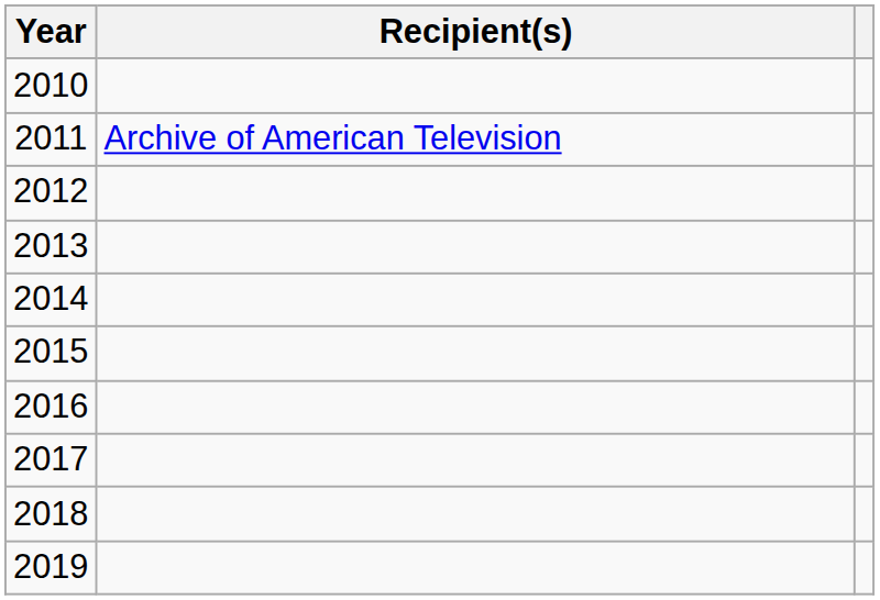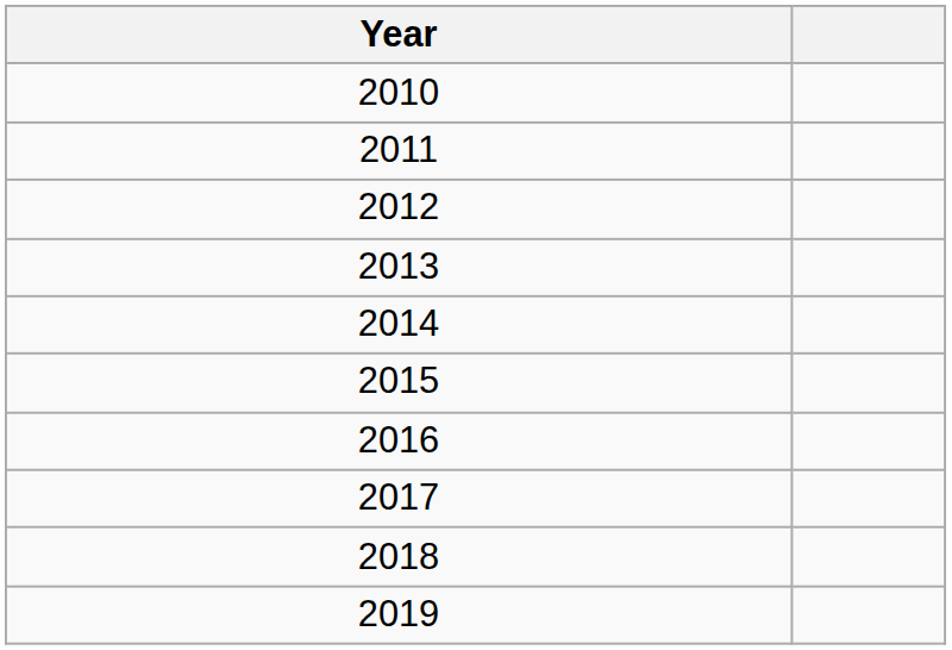 <table class="wikitable sortable" width="66%" cellpadding="4">
 <tr>
 <th scope="col" width="3em">Year</th>
-<th scope="col">Recipient(s)</th>
 <th scope="col" width="1em" class="unsortable"></th>
 </tr>
 <tr>
 <td rowspan="1" style="text-align:center;">2010 </td>
 <td></td>
-<td></td>
 </tr>
 <tr>
 <td rowspan="1" style="text-align:center;">2011 </td>
-<td><a href='#'>Archive of American Television</a></td>
 <td></td>
 </tr>
 <tr>
 <td rowspan="1" style="text-align:center;">2012 </td>
 <td></td>
-<td></td>
 </tr>
 <tr>
 <td rowspan="1" style="text-align:center;">2013 </td>
-<td></td>
 <td></td>
 </tr>
 <tr>
 <td rowspan="1" style="text-align:center;">2014 </td>
 <td></td>
-<td></td>
 </tr>
 <tr>
 <td rowspan="1" style="text-align:center;">2015 </td>
-<td></td>
 <td></td>
 </tr>
 <tr>
 <td rowspan="1" style="text-align:center;">2016 </td>
 <td></td>
-<td></td>
 </tr>
 <tr>
 <td rowspan="1" style="text-align:center;">2017 </td>
-<td></td>
 <td></td>
 </tr>
 <tr>
 <td rowspan="1" style="text-align:center;">2018 </td>
 <td></td>
-<td></td>
 </tr>
 <tr>
 <td rowspan="1" style="text-align:center;">2019 </td>
 <td></td>
-<td></td>
 </tr>
 </table>
